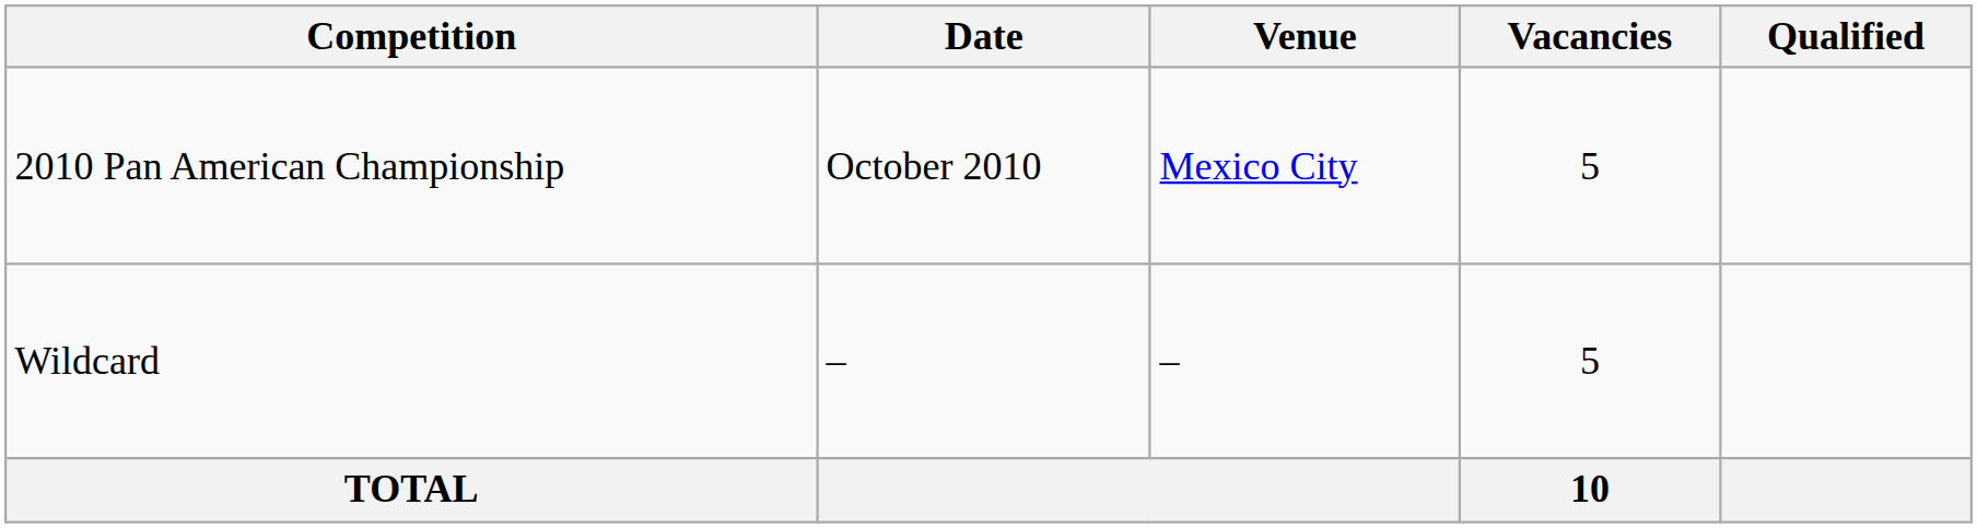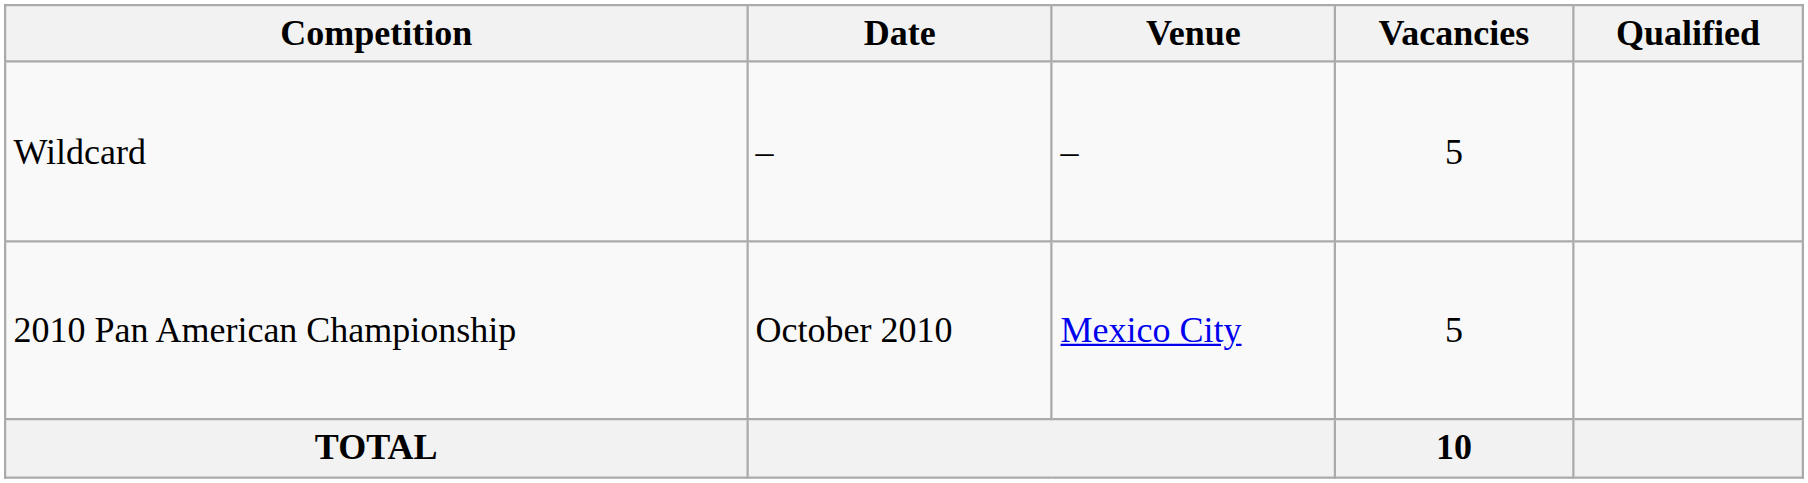 <table class="wikitable" width=800>
 <tr>
 <th>Competition</th>
 <th>Date</th>
 <th>Venue</th>
 <th>Vacancies</th>
 <th>Qualified</th>
 </tr>
 <tr>
+<td>Wildcard</td>
+<td>–</td>
+<td>–</td>
+<td align="center">5</td>
+<td><br><br><br><br></td>
+</tr>
+<tr>
 <td>2010 Pan American Championship</td>
 <td>October 2010</td>
 <td> <a href='#'>Mexico City</a></td>
 <td align="center">5</td>
 <td> <br><br>  <br>  <br></td>
-</tr>
-<tr>
-<td>Wildcard</td>
-<td>–</td>
-<td>–</td>
-<td align="center">5</td>
-<td><br><br><br><br></td>
 </tr>
 <tr>
 <th>TOTAL</th>
 <th colspan="2"></th>
 <th>10</th>
 <th></th>
 </tr>
 </table>
